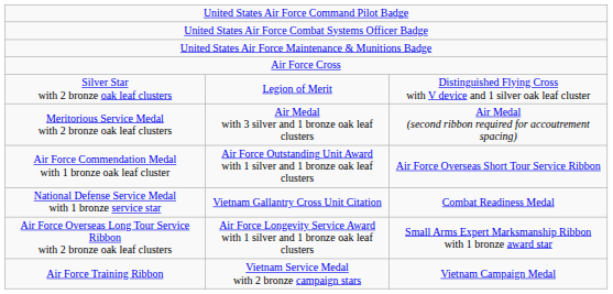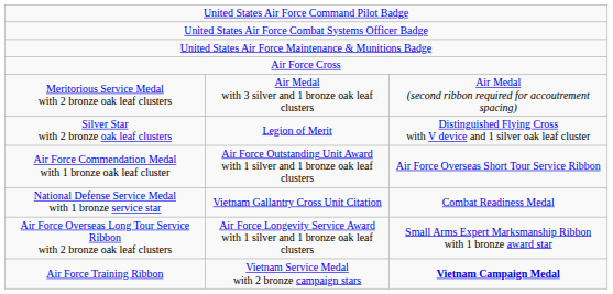 <table class="wikitable" style="margin:1em auto; text-align:center;">
 <tr>
 <td colspan="3"><a href='#'>United States Air Force Command Pilot Badge</a></td>
 </tr>
 <tr>
 <td colspan="3"><a href='#'>United States Air Force Combat Systems Officer Badge</a></td>
 </tr>
 <tr>
 <td colspan="3"><a href='#'>United States Air Force Maintenance & Munitions Badge</a></td>
 </tr>
 <tr>
 <td colspan="3"><a href='#'>Air Force Cross</a></td>
 </tr>
 <tr>
+<td><a href='#'>Meritorious Service Medal</a><br>with 2 bronze oak leaf clusters</td>
+<td><a href='#'>Air Medal</a><br>with 3 silver and 1 bronze oak leaf clusters</td>
+<td><a href='#'>Air Medal</a><br><em>(second ribbon required for accoutrement spacing)</em></td>
+</tr>
+<tr>
 <td><a href='#'>Silver Star</a><br>with 2 bronze <a href='#'>oak leaf clusters</a></td>
 <td><a href='#'>Legion of Merit</a></td>
 <td><a href='#'>Distinguished Flying Cross</a><br>with <a href='#'>V device</a> and 1 silver oak leaf cluster</td>
-</tr>
-<tr>
-<td><a href='#'>Meritorious Service Medal</a><br>with 2 bronze oak leaf clusters</td>
-<td><a href='#'>Air Medal</a><br>with 3 silver and 1 bronze oak leaf clusters</td>
-<td><a href='#'>Air Medal</a><br><em>(second ribbon required for accoutrement spacing)</em></td>
 </tr>
 <tr>
 <td><a href='#'>Air Force Commendation Medal</a><br>with 1 bronze oak leaf cluster</td>
 <td><a href='#'>Air Force Outstanding Unit Award</a><br>with 1 silver and 1 bronze oak leaf clusters</td>
 <td><a href='#'>Air Force Overseas Short Tour Service Ribbon</a></td>
 </tr>
 <tr>
 <td><a href='#'>National Defense Service Medal</a><br>with 1 bronze <a href='#'>service star</a></td>
 <td><a href='#'>Vietnam Gallantry Cross Unit Citation</a></td>
 <td><a href='#'>Combat Readiness Medal</a></td>
 </tr>
 <tr>
 <td><a href='#'>Air Force Overseas Long Tour Service Ribbon</a><br>with 2 bronze oak leaf clusters</td>
 <td><a href='#'>Air Force Longevity Service Award</a><br>with 1 silver and 1 bronze oak leaf clusters</td>
 <td><a href='#'>Small Arms Expert Marksmanship Ribbon</a><br>with 1 bronze <a href='#'>award star</a></td>
 </tr>
 <tr>
 <td><a href='#'>Air Force Training Ribbon</a></td>
 <td><a href='#'>Vietnam Service Medal</a><br>with 2 bronze <a href='#'>campaign stars</a></td>
-<td><a href='#'>Vietnam Campaign Medal</a></td>
+<td><strong><a href='#'>Vietnam Campaign Medal</a></strong></td>
 </tr>
 </table>
